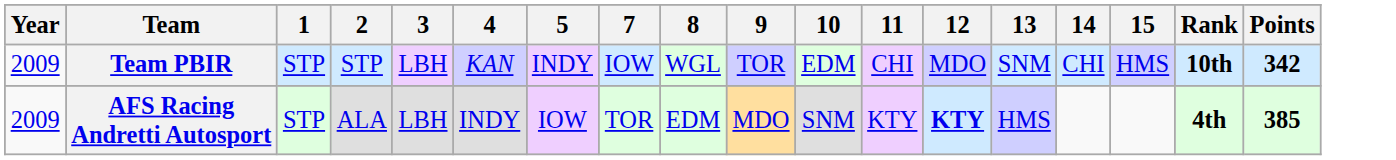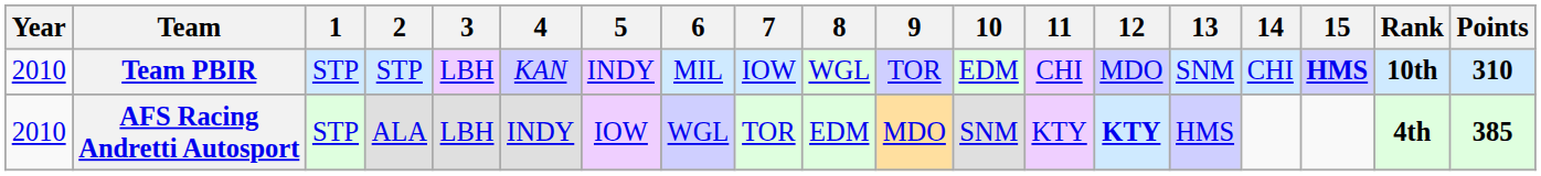 <table class="wikitable" style="text-align:center; font-size:85%">
 <tr>
 <th>Year</th>
 <th>Team</th>
 <th>1</th>
 <th>2</th>
 <th>3</th>
 <th>4</th>
 <th>5</th>
+<th>6</th>
 <th>7</th>
 <th>8</th>
 <th>9</th>
 <th>10</th>
 <th>11</th>
 <th>12</th>
 <th>13</th>
 <th>14</th>
 <th>15</th>
 <th>Rank</th>
 <th>Points</th>
 </tr>
 <tr>
-<td><a href='#'>2009</a></td>
+<td><a href='#'>2010</a></td>
 <th nowrap><a href='#'>Team PBIR</a></th>
 <td style="background:#CFEAFF;"><a href='#'>STP</a><br></td>
 <td style="background:#CFEAFF;"><a href='#'>STP</a><br></td>
 <td style="background:#EFCFFF;"><a href='#'>LBH</a><br></td>
 <td style="background:#CFCFFF;"><em><a href='#'>KAN</a></em><br></td>
 <td style="background:#EFCFFF;"><a href='#'>INDY</a><br></td>
+<td style="background:#CFEAFF;"><a href='#'>MIL</a><br></td>
 <td style="background:#CFEAFF;"><a href='#'>IOW</a><br></td>
 <td style="background:#DFFFDF;"><a href='#'>WGL</a><br></td>
 <td style="background:#CFCFFF;"><a href='#'>TOR</a><br></td>
 <td style="background:#DFFFDF;"><a href='#'>EDM</a><br></td>
 <td style="background:#EFCFFF;"><a href='#'>CHI</a><br></td>
 <td style="background:#CFCFFF;"><a href='#'>MDO</a><br></td>
 <td style="background:#CFEAFF;"><a href='#'>SNM</a><br></td>
 <td style="background:#CFEAFF;"><a href='#'>CHI</a><br></td>
-<td style="background:#CFCFFF;"><a href='#'>HMS</a><br></td>
+<td style="background:#CFCFFF;"><strong><a href='#'>HMS</a><br></strong></td>
 <td style="background:#CFEAFF;"><strong>10th</strong></td>
-<td style="background:#CFEAFF;"><strong>342</strong></td>
+<td style="background:#CFEAFF;"><strong>310</strong></td>
 </tr>
 <tr>
-<td><a href='#'>2009</a></td>
+<td><a href='#'>2010</a></td>
 <th nowrap><a href='#'>AFS Racing</a><br><a href='#'>Andretti Autosport</a></th>
 <td style="background:#DFFFDF;"><a href='#'>STP</a><br></td>
 <td style="background:#DFDFDF;"><a href='#'>ALA</a><br></td>
 <td style="background:#DFDFDF;"><a href='#'>LBH</a><br></td>
 <td style="background:#DFDFDF;"><a href='#'>INDY</a><br></td>
 <td style="background:#EFCFFF;"><a href='#'>IOW</a><br></td>
+<td style="background:#CFCFFF;"><a href='#'>WGL</a><br></td>
 <td style="background:#DFFFDF;"><a href='#'>TOR</a><br></td>
 <td style="background:#DFFFDF;"><a href='#'>EDM</a><br></td>
 <td style="background:#FFDF9F;"><a href='#'>MDO</a><br></td>
 <td style="background:#DFDFDF;"><a href='#'>SNM</a><br></td>
 <td style="background:#EFCFFF;"><a href='#'>KTY</a><br></td>
 <td style="background:#CFEAFF;"><strong><a href='#'>KTY</a><br></strong></td>
 <td style="background:#CFCFFF;"><a href='#'>HMS</a><br></td>
 <td></td>
 <td></td>
 <td style="background:#DFFFDF;"><strong>4th</strong></td>
 <td style="background:#DFFFDF;"><strong>385</strong></td>
 </tr>
 </table>
